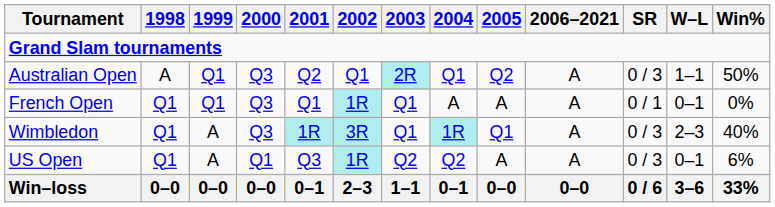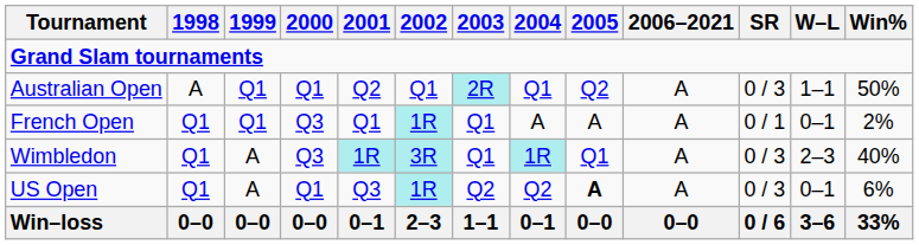 <table class=wikitable style=text-align:center;font-size:90%>
 <tr>
 <th>Tournament</th>
 <th><a href='#'>1998</a></th>
 <th><a href='#'>1999</a></th>
 <th><a href='#'>2000</a></th>
 <th><a href='#'>2001</a></th>
 <th><a href='#'>2002</a></th>
 <th><a href='#'>2003</a></th>
 <th><a href='#'>2004</a></th>
 <th><a href='#'>2005</a></th>
 <th>2006–2021</th>
 <th>SR</th>
 <th>W–L</th>
 <th>Win%</th>
 </tr>
 <tr>
 <td colspan=13 align=left><strong><a href='#'>Grand Slam tournaments</a></strong></td>
 </tr>
 <tr>
 <td align=left><a href='#'>Australian Open</a></td>
 <td>A</td>
 <td><a href='#'>Q1</a></td>
-<td><a href='#'>Q3</a></td>
+<td><a href='#'>Q1</a></td>
 <td><a href='#'>Q2</a></td>
 <td><a href='#'>Q1</a></td>
 <td bgcolor=afeeee><a href='#'>2R</a></td>
 <td><a href='#'>Q1</a></td>
 <td><a href='#'>Q2</a></td>
 <td>A</td>
 <td>0 / 3</td>
 <td>1–1</td>
 <td>50%</td>
 </tr>
 <tr>
 <td align=left><a href='#'>French Open</a></td>
 <td><a href='#'>Q1</a></td>
 <td><a href='#'>Q1</a></td>
 <td><a href='#'>Q3</a></td>
 <td><a href='#'>Q1</a></td>
 <td bgcolor=afeeee><a href='#'>1R</a></td>
 <td><a href='#'>Q1</a></td>
 <td>A</td>
 <td>A</td>
 <td>A</td>
 <td>0 / 1</td>
 <td>0–1</td>
-<td>0%</td>
+<td>2%</td>
 </tr>
 <tr>
 <td align=left><a href='#'>Wimbledon</a></td>
 <td><a href='#'>Q1</a></td>
 <td>A</td>
 <td><a href='#'>Q3</a></td>
 <td bgcolor=afeeee><a href='#'>1R</a></td>
 <td bgcolor=afeeee><a href='#'>3R</a></td>
 <td><a href='#'>Q1</a></td>
 <td bgcolor=afeeee><a href='#'>1R</a></td>
 <td><a href='#'>Q1</a></td>
 <td>A</td>
 <td>0 / 3</td>
 <td>2–3</td>
 <td>40%</td>
 </tr>
 <tr>
 <td align=left><a href='#'>US Open</a></td>
 <td><a href='#'>Q1</a></td>
 <td>A</td>
 <td><a href='#'>Q1</a></td>
 <td><a href='#'>Q3</a></td>
 <td bgcolor=afeeee><a href='#'>1R</a></td>
 <td><a href='#'>Q2</a></td>
 <td><a href='#'>Q2</a></td>
-<td>A</td>
+<td><strong>A</strong></td>
 <td>A</td>
 <td>0 / 3</td>
 <td>0–1</td>
 <td>6%</td>
 </tr>
 <tr>
 <th style=text-align:left>Win–loss</th>
 <th>0–0</th>
 <th>0–0</th>
 <th>0–0</th>
 <th>0–1</th>
 <th>2–3</th>
 <th>1–1</th>
 <th>0–1</th>
 <th>0–0</th>
 <th>0–0</th>
 <th>0 / 6</th>
 <th>3–6</th>
 <th>33%</th>
 </tr>
 </table>
